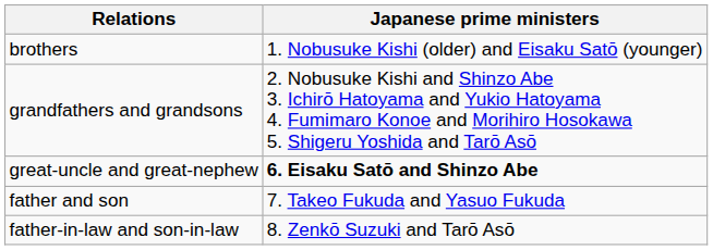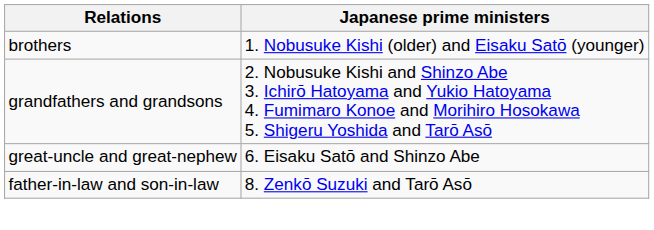 <table class="wikitable sortable" style="text-align: left; font-size: 100%;">
 <tr>
 <th>Relations</th>
 <th>Japanese prime ministers</th>
 </tr>
 <tr>
 <td>brothers</td>
 <td>1. <a href='#'>Nobusuke Kishi</a> (older) and <a href='#'>Eisaku Satō</a> (younger)</td>
 </tr>
 <tr>
 <td>grandfathers and grandsons</td>
 <td>2. Nobusuke Kishi and <a href='#'>Shinzo Abe</a><br>3. <a href='#'>Ichirō Hatoyama</a> and <a href='#'>Yukio Hatoyama</a><br>4. <a href='#'>Fumimaro Konoe</a> and <a href='#'>Morihiro Hosokawa</a><br>5. <a href='#'>Shigeru Yoshida</a> and <a href='#'>Tarō Asō</a></td>
 </tr>
 <tr>
 <td>great-uncle and great-nephew</td>
-<td><strong>6. Eisaku Satō and Shinzo Abe</strong></td>
-</tr>
-<tr>
-<td>father and son</td>
-<td>7. <a href='#'>Takeo Fukuda</a> and <a href='#'>Yasuo Fukuda</a></td>
+<td>6. Eisaku Satō and Shinzo Abe</td>
 </tr>
 <tr>
 <td>father-in-law and son-in-law</td>
 <td>8. <a href='#'>Zenkō Suzuki</a> and Tarō Asō</td>
 </tr>
 </table>
